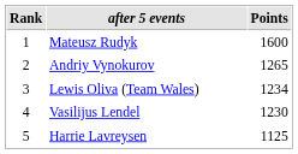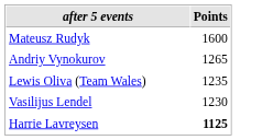 <table cellspacing="1" cellpadding="3" style="border:1px solid #aaa; font-size:90%;">
 <tr style="background:#e4e4e4;">
-<th style="border-bottom:1px solid #aaa; width:10px;">Rank</th>
 <th style="border-bottom:1px solid #aaa; width:200px; white-space:nowrap;"><em>after 5 events</em> </th>
 <th style="border-bottom:1px solid #aaa; width:20px;">Points</th>
 </tr>
 <tr>
-<td style="text-align:center;">1</td>
 <td> <a href='#'>Mateusz Rudyk</a></td>
 <td align="right">1600</td>
 </tr>
 <tr>
-<td style="text-align:center;">2</td>
 <td> <a href='#'>Andriy Vynokurov</a></td>
 <td align="right">1265</td>
 </tr>
 <tr>
-<td style="text-align:center;">3</td>
 <td> <a href='#'>Lewis Oliva</a> (<a href='#'>Team Wales</a>)</td>
-<td align="right">1234</td>
+<td align="right">1235</td>
 </tr>
 <tr>
-<td style="text-align:center;">4</td>
 <td> <a href='#'>Vasilijus Lendel</a></td>
 <td align="right">1230</td>
 </tr>
 <tr>
-<td style="text-align:center;">5</td>
 <td> <a href='#'>Harrie Lavreysen</a></td>
-<td align="right">1125</td>
+<td align="right"><strong>1125</strong></td>
 </tr>
 </table>
